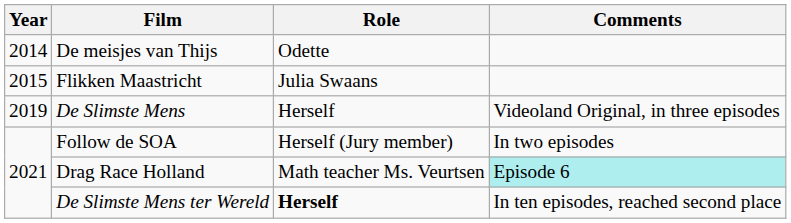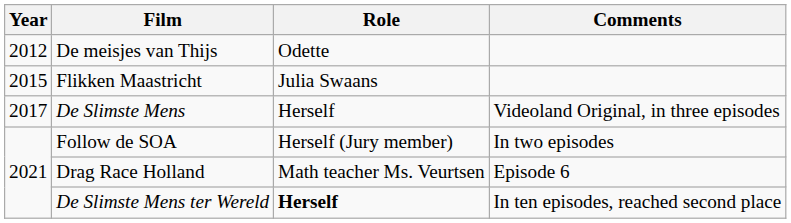 <table Table class="wikitable">
 <tr>
 <th>Year</th>
 <th>Film</th>
 <th>Role</th>
 <th>Comments</th>
 </tr>
 <tr>
-<td>2014</td>
+<td>2012</td>
 <td>De meisjes van Thijs</td>
 <td>Odette</td>
 </tr>
 <tr>
 <td>2015</td>
 <td>Flikken Maastricht</td>
 <td>Julia Swaans</td>
 <td></td>
 </tr>
 <tr>
-<td>2019</td>
+<td>2017</td>
 <td><em>De Slimste Mens</em></td>
 <td>Herself</td>
 <td>Videoland Original, in three episodes</td>
 </tr>
 <tr>
 <td align="center" rowspan="3">2021</td>
 <td>Follow de SOA</td>
 <td>Herself (Jury member)</td>
 <td>In two episodes</td>
 </tr>
 <tr>
 <td>Drag Race Holland</td>
 <td>Math teacher Ms. Veurtsen</td>
-<td style="background: paleturquoise;">Episode 6</td>
+<td>Episode 6</td>
 </tr>
 <tr>
 <td><em>De Slimste Mens ter Wereld</em></td>
 <td><strong>Herself</strong></td>
 <td>In ten episodes, reached second place</td>
 </tr>
 </table>
